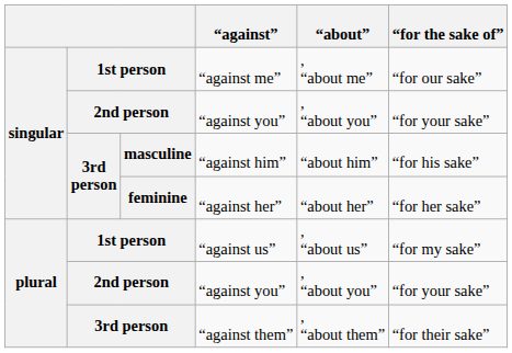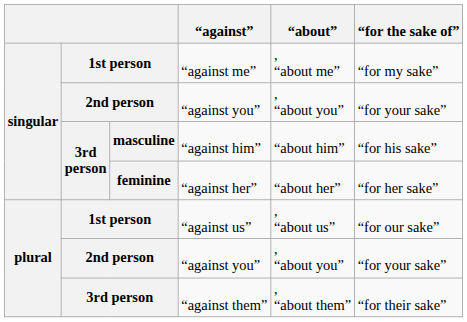 <table class="wikitable">
 <tr>
 <th colspan="3"></th>
 <th><br>“against”</th>
 <th><br>“about”</th>
 <th><br>“for the sake of”</th>
 </tr>
 <tr>
 <th rowspan="4">singular</th>
 <th colspan="2">1st person</th>
 <td><br>“against me”</td>
 <td>, <br>“about me”</td>
-<td><br>“for our sake”</td>
+<td><br>“for my sake”</td>
 </tr>
 <tr>
 <th colspan="2">2nd person</th>
 <td><br>“against you”</td>
 <td>, <br>“about you”</td>
 <td><br>“for your sake”</td>
 </tr>
 <tr>
 <th rowspan="2">3rd<br>person</th>
 <th>masculine</th>
 <td><br>“against him”</td>
 <td><br>“about him”</td>
 <td><br>“for his sake”</td>
 </tr>
 <tr>
 <th>feminine</th>
 <td><br>“against her”</td>
 <td><br>“about her”</td>
 <td><br>“for her sake”</td>
 </tr>
 <tr>
 <th rowspan="3">plural</th>
 <th colspan="2">1st person</th>
 <td><br>“against us”</td>
 <td>, <br>“about us”</td>
-<td><br>“for my sake”</td>
+<td><br>“for our sake”</td>
 </tr>
 <tr>
 <th colspan="2">2nd person</th>
 <td><br>“against you”</td>
 <td>, <br>“about you”</td>
 <td><br>“for your sake”</td>
 </tr>
 <tr>
 <th colspan="2">3rd person</th>
 <td><br>“against them”</td>
 <td>, <br>“about them”</td>
 <td><br>“for their sake”</td>
 </tr>
 </table>
